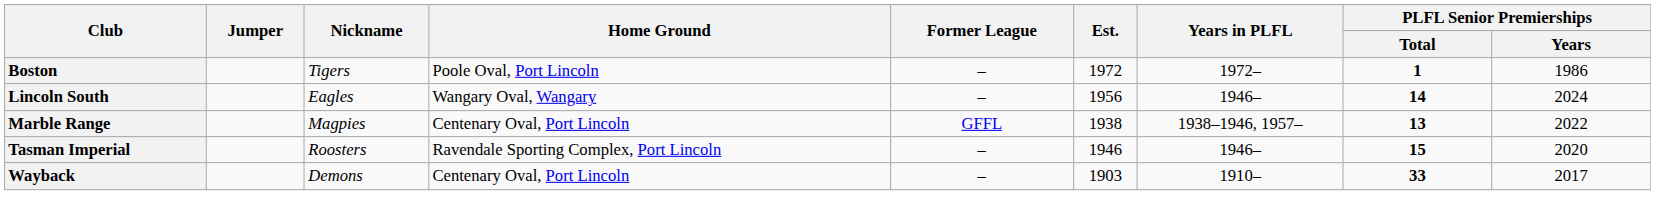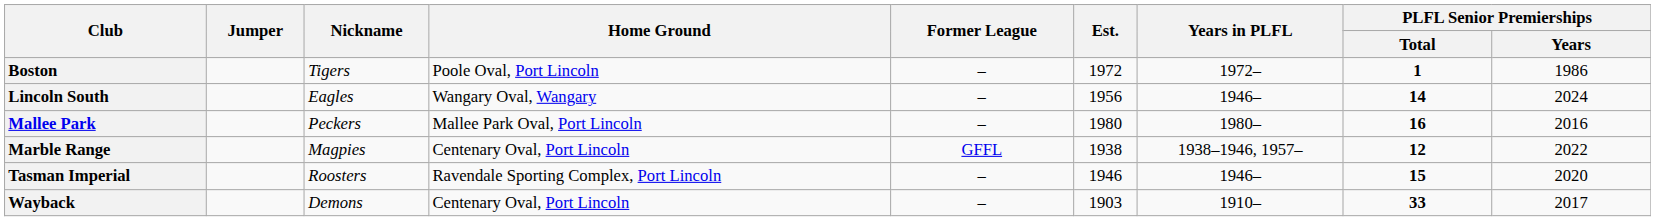 <table class="wikitable sortable mw-collapsible mw-collapsed" style="width:100%">
 <tr>
 <th rowspan="2">Club</th>
 <th rowspan="2">Jumper</th>
 <th rowspan="2">Nickname</th>
 <th rowspan="2">Home Ground</th>
 <th rowspan="2">Former League</th>
 <th rowspan="2">Est.</th>
 <th rowspan="2">Years in PLFL</th>
 <th colspan="2">PLFL Senior Premierships</th>
 </tr>
 <tr>
 <th>Total</th>
 <th>Years</th>
 </tr>
 <tr>
 <th style=text-align:left>Boston</th>
 <td></td>
 <td><em>Tigers</em></td>
 <td>Poole Oval, <a href='#'>Port Lincoln</a></td>
 <td align="center">–</td>
 <td align="center">1972</td>
 <td align="center">1972–</td>
 <td align="center"><strong>1</strong></td>
 <td align="center">1986</td>
 </tr>
 <tr>
 <th style=text-align:left>Lincoln South</th>
 <td></td>
 <td><em>Eagles</em></td>
 <td>Wangary Oval, <a href='#'>Wangary</a></td>
 <td align="center">–</td>
 <td align="center">1956</td>
 <td align="center">1946–</td>
 <td align="center"><strong>14</strong></td>
 <td align="center">2024</td>
 </tr>
 <tr>
+<th style=text-align:left><a href='#'>Mallee Park</a></th>
+<td></td>
+<td><em>Peckers</em></td>
+<td>Mallee Park Oval, <a href='#'>Port Lincoln</a></td>
+<td align="center">–</td>
+<td align="center">1980</td>
+<td align="center">1980–</td>
+<td align="center"><strong>16</strong></td>
+<td align="center">2016</td>
+</tr>
+<tr>
 <th style=text-align:left>Marble Range</th>
 <td></td>
 <td><em>Magpies</em></td>
 <td>Centenary Oval, <a href='#'>Port Lincoln</a></td>
 <td align="center"><a href='#'>GFFL</a></td>
 <td align="center">1938</td>
 <td align="center">1938–1946, 1957–</td>
-<td align="center"><strong>13</strong></td>
+<td align="center"><strong>12</strong></td>
 <td align="center">2022</td>
 </tr>
 <tr>
 <th style=text-align:left>Tasman Imperial</th>
 <td></td>
 <td><em>Roosters</em></td>
 <td>Ravendale Sporting Complex, <a href='#'>Port Lincoln</a></td>
 <td align="center">–</td>
 <td align="center">1946</td>
 <td align="center">1946–</td>
 <td align="center"><strong>15</strong></td>
 <td align="center">2020</td>
 </tr>
 <tr>
 <th style=text-align:left>Wayback</th>
 <td></td>
 <td><em>Demons</em></td>
 <td>Centenary Oval, <a href='#'>Port Lincoln</a></td>
 <td align="center">–</td>
 <td align="center">1903</td>
 <td align="center">1910–</td>
 <td align="center"><strong>33</strong></td>
 <td align="center">2017</td>
 </tr>
 </table>
